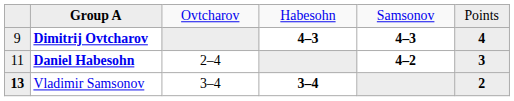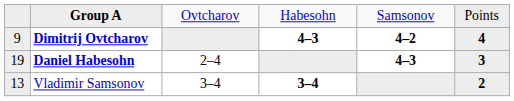 <table class="wikitable" style="font-size:90%">
 <tr style="text-align:center;">
 <td style="background-color:#ededed;" width="20"></td>
 <td style="background-color:#ededed;" width="130" style="text-align:center;"><strong>Group A</strong></td>
 <td width="95"> <a href='#'>Ovtcharov</a></td>
 <td width="95"> <a href='#'>Habesohn</a></td>
 <td width="95"> <a href='#'>Samsonov</a></td>
 <td style="background-color:#ededed;" width="50">Points</td>
 </tr>
 <tr style="text-align:center;background-color:#ffffff;">
 <td style="background-color:#ededed;">9</td>
 <td style="text-align:left;"> <strong><a href='#'>Dimitrij Ovtcharov</a></strong></td>
 <td style="background-color:#ededed;"></td>
 <td><strong>4–3</strong></td>
-<td><strong>4–3</strong></td>
+<td><strong>4–2</strong></td>
 <td style="background-color:#ededed;"><strong>4</strong></td>
 </tr>
 <tr style="text-align:center;background-color:#ffffff;">
-<td style="background-color:#ededed;">11</td>
+<td style="background-color:#ededed;">19</td>
 <td style="text-align:left;"> <strong><a href='#'>Daniel Habesohn</a></strong></td>
 <td>2–4</td>
 <td style="background-color:#ededed;"></td>
-<td><strong>4–2</strong></td>
+<td><strong>4–3</strong></td>
 <td style="background-color:#ededed;"><strong>3</strong></td>
 </tr>
 <tr style="text-align:center;background-color:#ffffff;">
-<td style="background-color:#ededed;"><strong>13</strong></td>
+<td style="background-color:#ededed;">13</td>
 <td style="text-align:left;"> <a href='#'>Vladimir Samsonov</a></td>
 <td>3–4</td>
 <td><strong>3–4</strong></td>
 <td style="background-color:#ededed;"></td>
 <td style="background-color:#ededed;"><strong>2</strong></td>
 </tr>
 </table>
